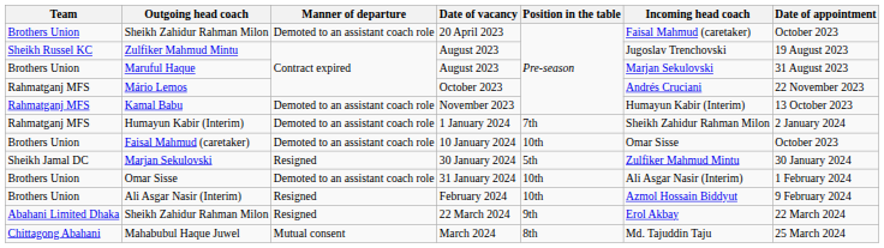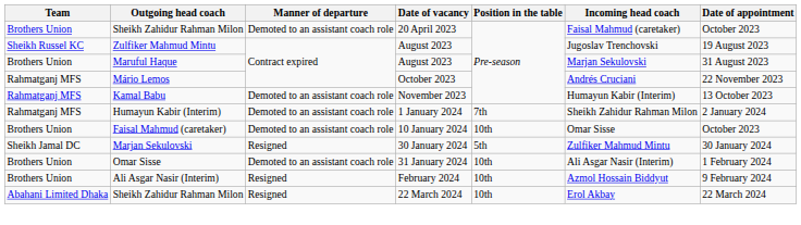 <table class="wikitable sortable">
 <tr>
 <th>Team</th>
 <th>Outgoing head coach</th>
 <th>Manner of departure</th>
 <th>Date of vacancy</th>
 <th>Position in the table</th>
 <th>Incoming head coach</th>
 <th>Date of appointment</th>
 </tr>
 <tr>
 <td><a href='#'>Brothers Union</a></td>
 <td> Sheikh Zahidur Rahman Milon</td>
 <td>Demoted to an assistant coach role</td>
 <td>20 April 2023</td>
 <td rowspan="5"><em>Pre-season</em></td>
 <td> <a href='#'>Faisal Mahmud</a> (caretaker)</td>
 <td>October 2023</td>
 </tr>
 <tr>
 <td><a href='#'>Sheikh Russel KC</a></td>
 <td data-sort-value="Lopetegui, Julen"> <a href='#'>Zulfiker Mahmud Mintu</a></td>
 <td rowspan="3">Contract expired</td>
 <td>August 2023</td>
 <td data-sort-value="O'Neil, Gary"> Jugoslav Trenchovski</td>
 <td>19 August 2023</td>
 </tr>
 <tr>
 <td>Brothers Union</td>
 <td> <a href='#'>Maruful Haque</a></td>
 <td>August 2023</td>
 <td> <a href='#'>Marjan Sekulovski</a></td>
 <td>31 August 2023</td>
 </tr>
 <tr>
 <td>Rahmatganj MFS</td>
 <td> <a href='#'>Mário Lemos</a></td>
 <td>October 2023</td>
 <td> <a href='#'>Andrés Cruciani</a></td>
 <td>22 November 2023</td>
 </tr>
 <tr>
 <td><a href='#'>Rahmatganj MFS</a></td>
 <td> <a href='#'>Kamal Babu</a></td>
 <td>Demoted to an assistant coach role</td>
 <td>November 2023</td>
 <td> Humayun Kabir (Interim)</td>
 <td>13 October 2023</td>
 </tr>
 <tr>
 <td>Rahmatganj MFS</td>
 <td> Humayun Kabir (Interim)</td>
 <td>Demoted to an assistant coach role</td>
 <td>1 January 2024</td>
 <td>7th</td>
 <td> Sheikh Zahidur Rahman Milon</td>
 <td>2 January 2024</td>
 </tr>
 <tr>
 <td>Brothers Union</td>
 <td> <a href='#'>Faisal Mahmud</a> (caretaker)</td>
 <td>Demoted to an assistant coach role</td>
 <td>10 January 2024</td>
 <td>10th</td>
 <td> Omar Sisse</td>
 <td>October 2023</td>
 </tr>
 <tr>
 <td>Sheikh Jamal DC</td>
 <td> <a href='#'>Marjan Sekulovski</a></td>
 <td>Resigned</td>
 <td>30 January 2024</td>
 <td>5th</td>
 <td> <a href='#'>Zulfiker Mahmud Mintu</a></td>
 <td>30 January 2024</td>
 </tr>
 <tr>
 <td>Brothers Union</td>
 <td> Omar Sisse</td>
 <td>Demoted to an assistant coach role</td>
 <td>31 January 2024</td>
 <td>10th</td>
 <td> Ali Asgar Nasir (Interim)</td>
 <td>1 February 2024</td>
 </tr>
 <tr>
 <td>Brothers Union</td>
 <td> Ali Asgar Nasir (Interim)</td>
 <td>Resigned</td>
 <td>February 2024</td>
 <td>10th</td>
 <td> <a href='#'>Azmol Hossain Biddyut</a></td>
 <td>9 February 2024</td>
 </tr>
 <tr>
 <td><a href='#'>Abahani Limited Dhaka</a></td>
 <td> Sheikh Zahidur Rahman Milon</td>
 <td>Resigned</td>
 <td>22 March 2024</td>
-<td>9th</td>
+<td>10th</td>
 <td> <a href='#'>Erol Akbay</a></td>
 <td>22 March 2024</td>
 </tr>
-<tr>
-<td><a href='#'>Chittagong Abahani</a></td>
-<td> Mahabubul Haque Juwel</td>
-<td>Mutual consent</td>
-<td>March 2024</td>
-<td>8th</td>
-<td> Md. Tajuddin Taju</td>
-<td>25 March 2024</td>
-</tr>
 </table>
